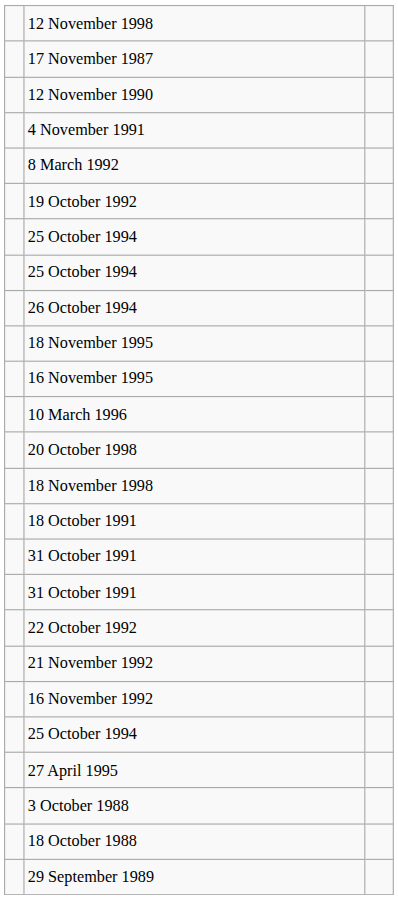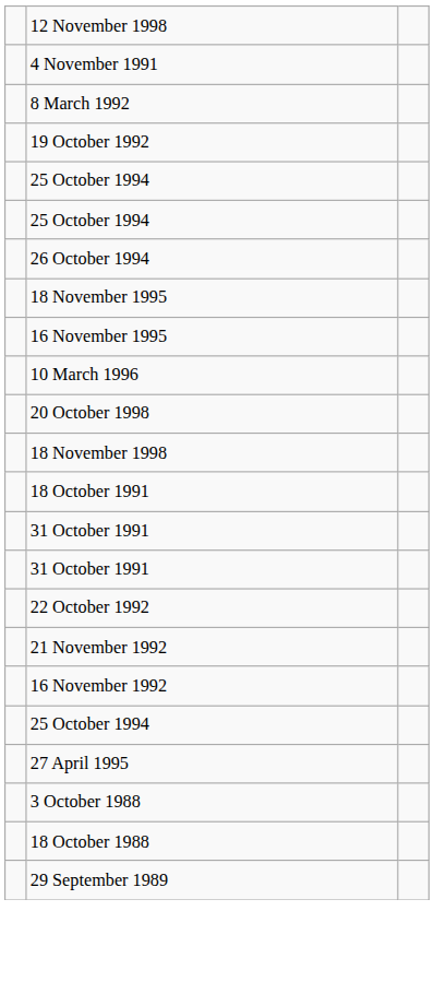 <table class="wikitable" style="font-size: 89%; float: left; width: 24em; margin-right: 1em; line-height: 1.65em">
 <tr>
 <td></td>
 <td>12 November 1998</td>
-<td><small></small> </td>
-</tr>
-<tr>
-<td></td>
-<td>17 November 1987</td>
-<td><small></small> </td>
-</tr>
-<tr>
-<td></td>
-<td>12 November 1990</td>
 <td><small></small> </td>
 </tr>
 <tr>
 <td></td>
 <td>4 November 1991</td>
 <td><small></small> </td>
 </tr>
 <tr>
 <td></td>
 <td>8 March 1992</td>
 <td><small></small> </td>
 </tr>
 <tr>
 <td></td>
 <td>19 October 1992</td>
 <td><small></small> </td>
 </tr>
 <tr>
 <td></td>
 <td>25 October 1994</td>
 <td><small></small> </td>
 </tr>
 <tr>
 <td></td>
 <td>25 October 1994</td>
 <td><small></small> </td>
 </tr>
 <tr>
 <td></td>
 <td>26 October 1994</td>
 <td><small></small> </td>
 </tr>
 <tr>
 <td></td>
 <td>18 November 1995</td>
 <td><small></small> </td>
 </tr>
 <tr>
 <td></td>
 <td>16 November 1995</td>
 <td><small></small> </td>
 </tr>
 <tr>
 <td></td>
 <td>10 March 1996</td>
 <td><small></small> </td>
 </tr>
 <tr>
 <td></td>
 <td>20 October 1998</td>
 <td><small></small> </td>
 </tr>
 <tr>
 <td></td>
 <td>18 November 1998</td>
 <td><small></small> </td>
 </tr>
 <tr>
 <td></td>
 <td>18 October 1991</td>
 <td><small></small> </td>
 </tr>
 <tr>
 <td></td>
 <td>31 October 1991</td>
 <td><small></small> </td>
 </tr>
 <tr>
 <td></td>
 <td>31 October 1991</td>
 <td><small></small> </td>
 </tr>
 <tr>
 <td></td>
 <td>22 October 1992</td>
 <td><small></small> </td>
 </tr>
 <tr>
 <td></td>
 <td>21 November 1992</td>
 <td><small></small> </td>
 </tr>
 <tr>
 <td></td>
 <td>16 November 1992</td>
 <td><small></small> </td>
 </tr>
 <tr>
 <td></td>
 <td>25 October 1994</td>
 <td><small></small> </td>
 </tr>
 <tr>
 <td></td>
 <td>27 April 1995</td>
 <td><small></small> </td>
 </tr>
 <tr>
 <td></td>
 <td>3 October 1988</td>
 <td><small></small> </td>
 </tr>
 <tr>
 <td></td>
 <td>18 October 1988</td>
 <td><small></small> </td>
 </tr>
 <tr>
 <td></td>
 <td>29 September 1989</td>
 <td><small></small> </td>
 </tr>
 </table>
